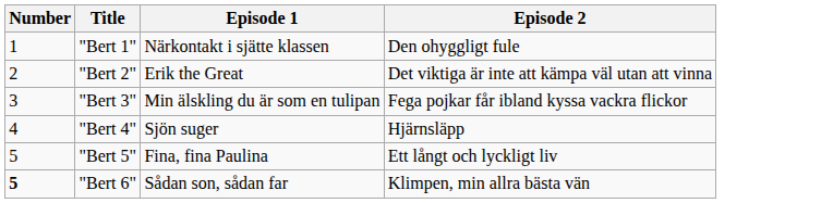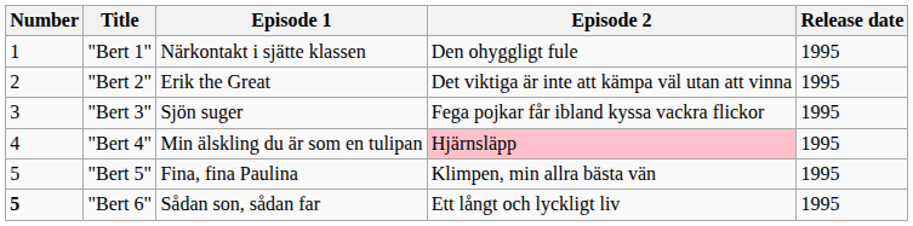 <table class="wikitable">
 <tr>
 <th>Number</th>
 <th>Title</th>
 <th>Episode 1</th>
 <th>Episode 2</th>
+<th>Release date</th>
 </tr>
 <tr>
 <td>1</td>
 <td>"Bert 1"</td>
 <td>Närkontakt i sjätte klassen</td>
 <td>Den ohyggligt fule</td>
+<td>1995</td>
 </tr>
 <tr>
 <td>2</td>
 <td>"Bert 2"</td>
 <td>Erik the Great</td>
 <td>Det viktiga är inte att kämpa väl utan att vinna</td>
+<td>1995</td>
 </tr>
 <tr>
 <td>3</td>
 <td>"Bert 3"</td>
-<td>Min älskling du är som en tulipan</td>
+<td>Sjön suger</td>
 <td>Fega pojkar får ibland kyssa vackra flickor</td>
+<td>1995</td>
 </tr>
 <tr>
 <td>4</td>
 <td>"Bert 4"</td>
-<td>Sjön suger</td>
-<td>Hjärnsläpp</td>
+<td>Min älskling du är som en tulipan</td>
+<td style="background: pink;">Hjärnsläpp</td>
+<td>1995</td>
 </tr>
 <tr>
 <td>5</td>
 <td>"Bert 5"</td>
 <td>Fina, fina Paulina</td>
-<td>Ett långt och lyckligt liv</td>
+<td>Klimpen, min allra bästa vän</td>
+<td>1995</td>
 </tr>
 <tr>
 <td><strong>5</strong></td>
 <td>"Bert 6"</td>
 <td>Sådan son, sådan far</td>
-<td>Klimpen, min allra bästa vän</td>
+<td>Ett långt och lyckligt liv</td>
+<td>1995</td>
 </tr>
 </table>
